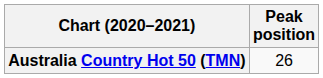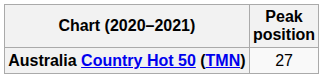 <table class="wikitable sortable plainrowheaders" style="text-align:center">
 <tr>
 <th scope="col">Chart (2020–2021)</th>
 <th scope="col">Peak<br>position</th>
 </tr>
 <tr>
 <th scope="row">Australia <a href='#'>Country Hot 50</a> (<a href='#'>TMN</a>)</th>
-<td>26</td>
+<td>27</td>
 </tr>
 <tr>
 </tr>
 <tr>
 </tr>
 <tr>
 </tr>
 <tr>
 </tr>
 <tr>
 </tr>
 </table>
